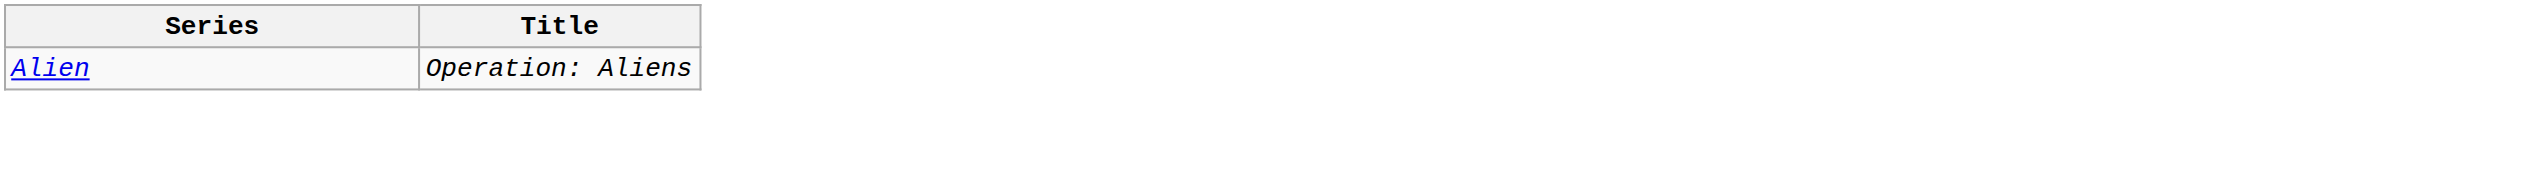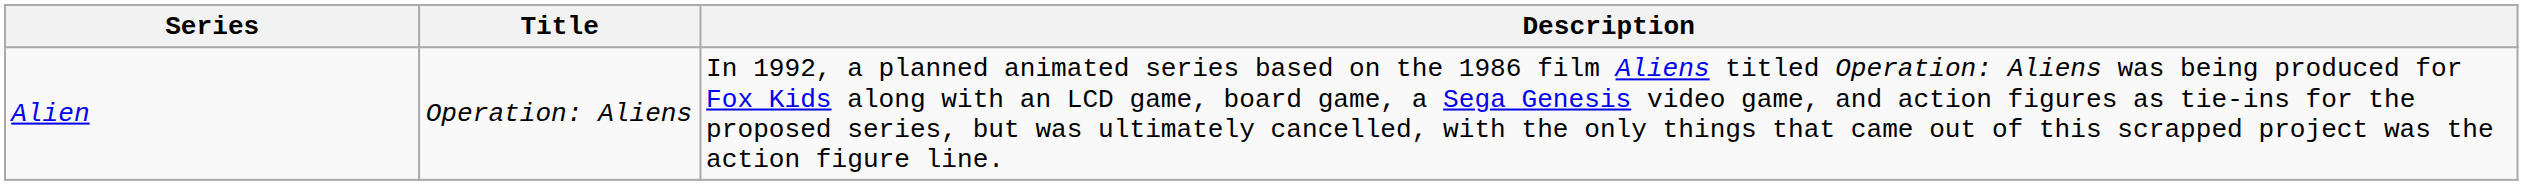 <table class="wikitable">
 <tr>
 <th style="width:150pt;">Series</th>
 <th style="width:100pt;">Title</th>
+<th>Description</th>
 </tr>
 <tr>
 <td><em><a href='#'>Alien</a></em></td>
 <td><em>Operation: Aliens</em></td>
+<td>In 1992, a planned animated series based on the 1986 film <em><a href='#'>Aliens</a></em> titled <em>Operation: Aliens</em> was being produced for <a href='#'>Fox Kids</a> along with an LCD game, board game, a <a href='#'>Sega Genesis</a> video game, and action figures as tie-ins for the proposed series, but was ultimately cancelled, with the only things that came out of this scrapped project was the action figure line.</td>
 </tr>
 </table>
